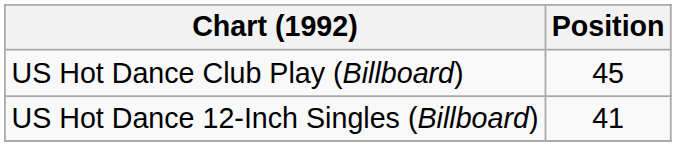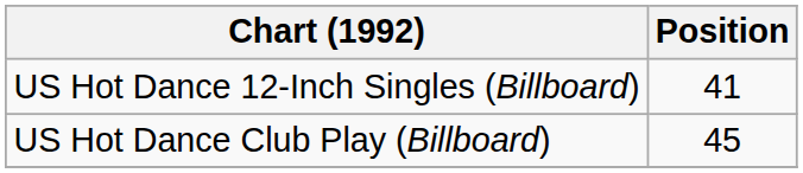 <table class="wikitable sortable">
 <tr>
 <th>Chart (1992)</th>
 <th>Position</th>
 </tr>
 <tr>
+<td>US Hot Dance 12-Inch Singles (<em>Billboard</em>)</td>
+<td align="center">41</td>
+</tr>
+<tr>
 <td>US Hot Dance Club Play (<em>Billboard</em>)</td>
 <td align="center">45</td>
 </tr>
 <tr>
-<td>US Hot Dance 12-Inch Singles (<em>Billboard</em>)</td>
-<td align="center">41</td>
-</tr>
-<tr>
 </tr>
 </table>
